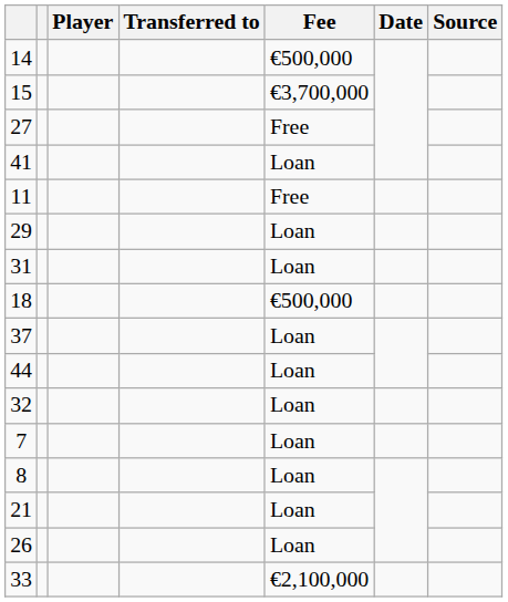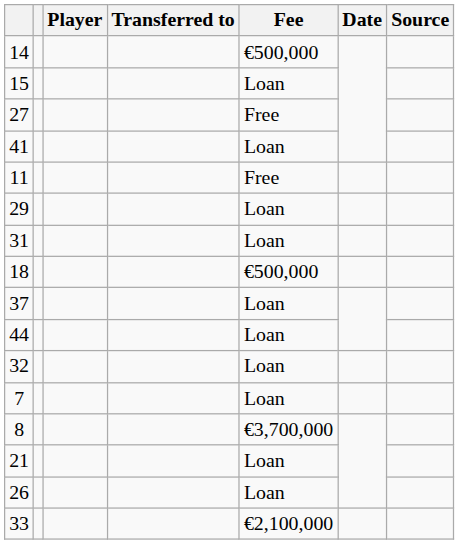 <table class="wikitable plainrowheaders sortable">
 <tr>
 <th></th>
 <th></th>
 <th scope=col>Player</th>
 <th>Transferred to</th>
 <th !scope=col; style="width: 65px;">Fee</th>
 <th scope=col>Date</th>
 <th scope=col>Source</th>
 </tr>
 <tr>
 <td align=center>14</td>
 <td align=center></td>
 <td></td>
 <td></td>
 <td>€500,000</td>
 <td rowspan=4></td>
 <td></td>
 </tr>
 <tr>
 <td align=center>15</td>
 <td align=center></td>
 <td></td>
 <td></td>
-<td>€3,700,000</td>
+<td>Loan</td>
 <td></td>
 </tr>
 <tr>
 <td align=center>27</td>
 <td align=center></td>
 <td></td>
 <td></td>
 <td>Free</td>
 <td></td>
 </tr>
 <tr>
 <td align=center>41</td>
 <td align=center></td>
 <td></td>
 <td></td>
 <td>Loan</td>
 <td></td>
 </tr>
 <tr>
 <td align=center>11</td>
 <td align=center></td>
 <td></td>
 <td></td>
 <td>Free</td>
 <td></td>
 <td></td>
 </tr>
 <tr>
 <td align=center>29</td>
 <td align=center></td>
 <td></td>
 <td></td>
 <td>Loan</td>
 <td></td>
 <td></td>
 </tr>
 <tr>
 <td align=center>31</td>
 <td align=center></td>
 <td></td>
 <td></td>
 <td>Loan</td>
 <td></td>
 <td></td>
 </tr>
 <tr>
 <td align=center>18</td>
 <td align=center></td>
 <td></td>
 <td></td>
 <td>€500,000</td>
 <td></td>
 <td></td>
 </tr>
 <tr>
 <td align=center>37</td>
 <td align=center></td>
 <td></td>
 <td></td>
 <td>Loan</td>
 <td rowspan=2></td>
 <td></td>
 </tr>
 <tr>
 <td align=center>44</td>
 <td align=center></td>
 <td></td>
 <td></td>
 <td>Loan</td>
 <td></td>
 </tr>
 <tr>
 <td align=center>32</td>
 <td align=center></td>
 <td></td>
 <td></td>
 <td>Loan</td>
 <td></td>
 <td></td>
 </tr>
 <tr>
 <td align=center>7</td>
 <td align=center></td>
 <td></td>
 <td></td>
 <td>Loan</td>
 <td></td>
 <td></td>
 </tr>
 <tr>
 <td align=center>8</td>
 <td align=center></td>
 <td></td>
 <td></td>
-<td>Loan</td>
+<td>€3,700,000</td>
 <td rowspan=3></td>
 <td></td>
 </tr>
 <tr>
 <td align=center>21</td>
 <td align=center></td>
 <td></td>
 <td></td>
 <td>Loan</td>
 <td></td>
 </tr>
 <tr>
 <td align=center>26</td>
 <td align=center></td>
 <td></td>
 <td></td>
 <td>Loan</td>
 <td></td>
 </tr>
 <tr>
 <td align=center>33</td>
 <td align=center></td>
 <td></td>
 <td></td>
 <td>€2,100,000</td>
 <td></td>
 <td></td>
 </tr>
 </table>
